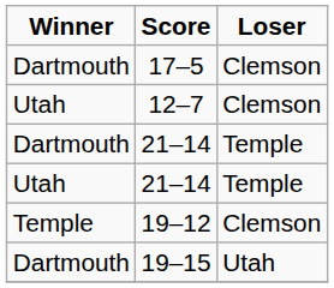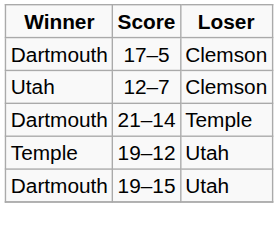 <table class="wikitable" style="margin:0.5em auto; font-size:95%">
 <tr>
 <td align="center"><strong>Winner</strong></td>
 <td align="center"><strong>Score</strong></td>
 <td align="center"><strong>Loser</strong></td>
 </tr>
 <tr>
 <td>Dartmouth</td>
 <td align="center">17–5</td>
 <td>Clemson</td>
 </tr>
 <tr>
 <td>Utah</td>
 <td align="center">12–7</td>
 <td>Clemson</td>
 </tr>
 <tr>
 <td>Dartmouth</td>
 <td align="center">21–14</td>
 <td>Temple</td>
 </tr>
 <tr>
-<td>Utah</td>
-<td align="center">21–14</td>
-<td>Temple</td>
-</tr>
-<tr>
 <td>Temple</td>
 <td align="center">19–12</td>
-<td>Clemson</td>
+<td>Utah</td>
 </tr>
 <tr>
 <td>Dartmouth</td>
 <td align="center">19–15</td>
 <td>Utah</td>
 </tr>
 <tr>
 </tr>
 </table>
